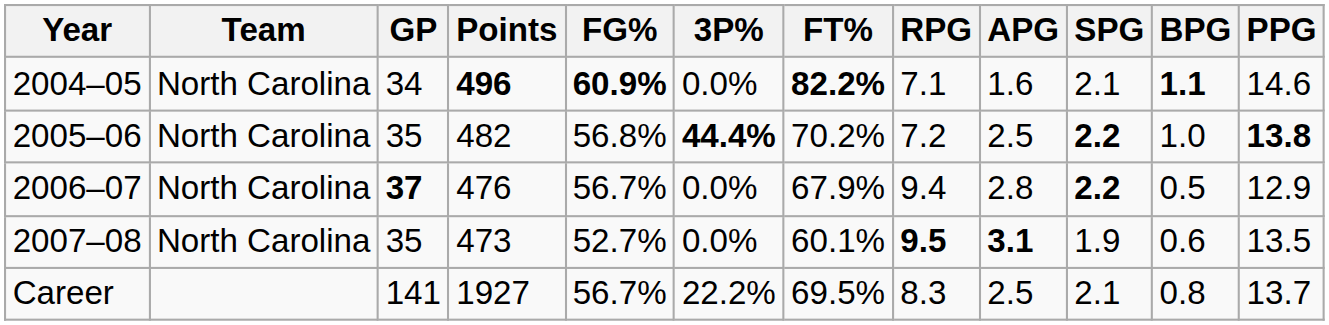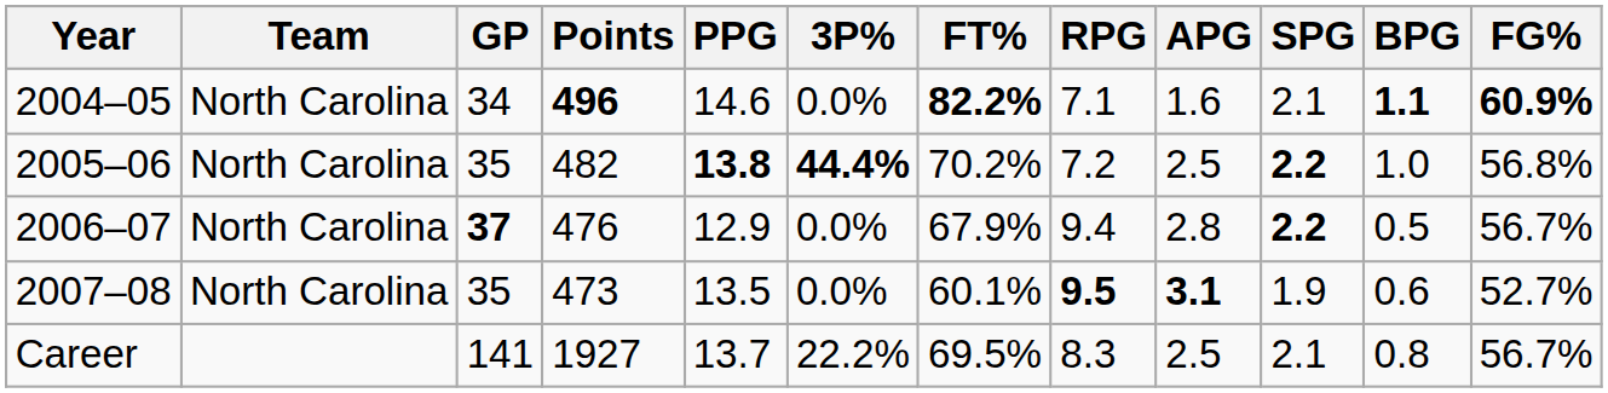 <table class="wikitable">
 <tr>
 <th>Year</th>
 <th>Team</th>
 <th>GP</th>
 <th>Points</th>
-<th>FG%</th>
+<th>PPG</th>
 <th>3P%</th>
 <th>FT%</th>
 <th>RPG</th>
 <th>APG</th>
 <th>SPG</th>
 <th>BPG</th>
-<th>PPG</th>
+<th>FG%</th>
 </tr>
 <tr>
 <td>2004–05</td>
 <td>North Carolina</td>
 <td>34</td>
 <td><strong>496</strong></td>
-<td><strong>60.9%</strong></td>
+<td>14.6</td>
 <td>0.0%</td>
 <td><strong>82.2%</strong></td>
 <td>7.1</td>
 <td>1.6</td>
 <td>2.1</td>
 <td><strong>1.1</strong></td>
-<td>14.6</td>
+<td><strong>60.9%</strong></td>
 </tr>
 <tr>
 <td>2005–06</td>
 <td>North Carolina</td>
 <td>35</td>
 <td>482</td>
-<td>56.8%</td>
+<td><strong>13.8</strong></td>
 <td><strong>44.4%</strong></td>
 <td>70.2%</td>
 <td>7.2</td>
 <td>2.5</td>
 <td><strong>2.2</strong></td>
 <td>1.0</td>
-<td><strong>13.8</strong></td>
+<td>56.8%</td>
 </tr>
 <tr>
 <td>2006–07</td>
 <td>North Carolina</td>
 <td><strong>37</strong></td>
 <td>476</td>
-<td>56.7%</td>
+<td>12.9</td>
 <td>0.0%</td>
 <td>67.9%</td>
 <td>9.4</td>
 <td>2.8</td>
 <td><strong>2.2</strong></td>
 <td>0.5</td>
-<td>12.9</td>
+<td>56.7%</td>
 </tr>
 <tr>
 <td>2007–08</td>
 <td>North Carolina</td>
 <td>35</td>
 <td>473</td>
-<td>52.7%</td>
+<td>13.5</td>
 <td>0.0%</td>
 <td>60.1%</td>
 <td><strong>9.5</strong></td>
 <td><strong>3.1</strong></td>
 <td>1.9</td>
 <td>0.6</td>
-<td>13.5</td>
+<td>52.7%</td>
 </tr>
 <tr>
 <td>Career</td>
 <td></td>
 <td>141</td>
 <td>1927</td>
-<td>56.7%</td>
+<td>13.7</td>
 <td>22.2%</td>
 <td>69.5%</td>
 <td>8.3</td>
 <td>2.5</td>
 <td>2.1</td>
 <td>0.8</td>
-<td>13.7</td>
+<td>56.7%</td>
 </tr>
 </table>
